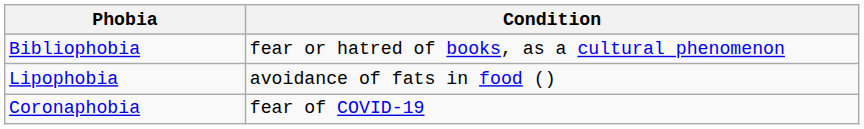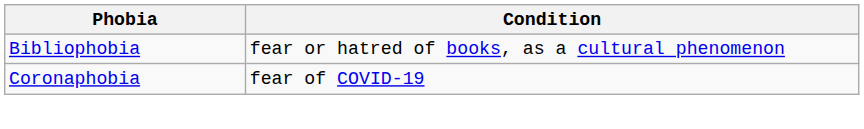 <table class="wikitable sortable" border="1">
 <tr>
 <th width="200px">Phobia</th>
 <th width="600px">Condition</th>
 </tr>
 <tr>
 <td><a href='#'>Bibliophobia</a></td>
 <td>fear or hatred of <a href='#'>books</a>, as a <a href='#'>cultural phenomenon</a></td>
 </tr>
 <tr>
-<td><a href='#'>Lipophobia</a></td>
-<td>avoidance of fats in <a href='#'>food</a> (<em></em>)</td>
-</tr>
-<tr>
 <td><a href='#'>Coronaphobia</a></td>
 <td>fear of <a href='#'>COVID-19</a></td>
 </tr>
 </table>
